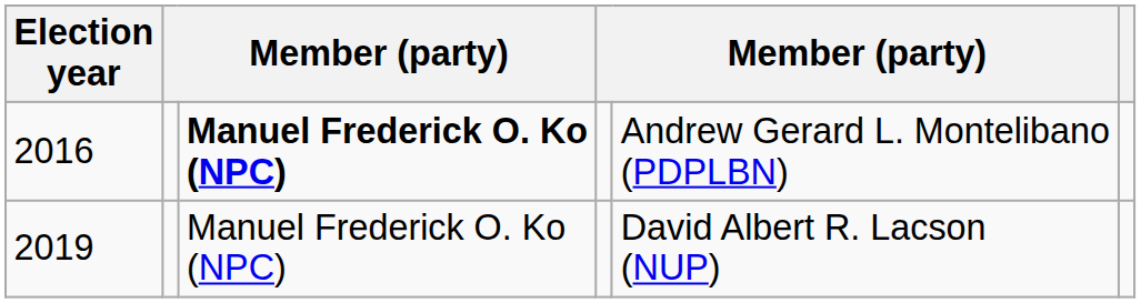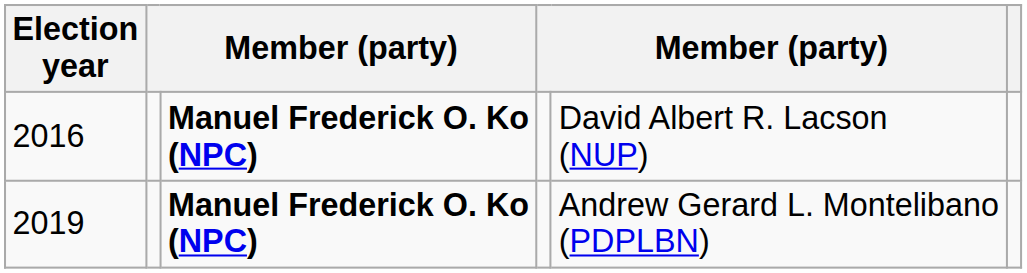 <table class=wikitable>
 <tr>
 <th width=60px>Election<br>year</th>
 <th colspan=2 width=140px>Member (party)</th>
 <th colspan=2 width=140px>Member (party)</th>
 <th !></th>
 </tr>
 <tr>
 <td>2016</td>
 <td bgcolor=></td>
 <td><strong>Manuel Frederick O. Ko<br>(<a href='#'>NPC</a>)</strong></td>
 <td bgcolor=></td>
-<td>Andrew Gerard L. Montelibano<br>(<a href='#'>PDPLBN</a>)</td>
+<td>David Albert R. Lacson<br>(<a href='#'>NUP</a>)</td>
 <td></td>
 </tr>
 <tr>
 <td>2019</td>
 <td bgcolor=></td>
-<td>Manuel Frederick O. Ko<br>(<a href='#'>NPC</a>)</td>
+<td><strong>Manuel Frederick O. Ko<br>(<a href='#'>NPC</a>)</strong></td>
 <td bgcolor=></td>
-<td>David Albert R. Lacson<br>(<a href='#'>NUP</a>)</td>
+<td>Andrew Gerard L. Montelibano<br>(<a href='#'>PDPLBN</a>)</td>
 <td></td>
 </tr>
 </table>
